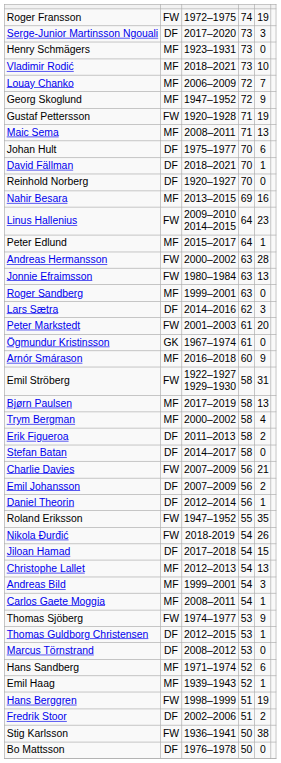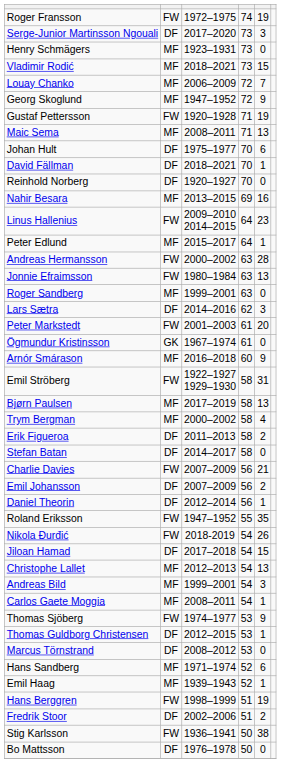 <table class="wikitable plainrowheaders sortable" style="text-align:center">
 <tr>
 <th></th>
 <th></th>
 <th></th>
 <th></th>
 <th></th>
 <th></th>
 </tr>
 <tr>
 <td align="left"> Roger Fransson</td>
 <td>FW</td>
 <td>1972–1975</td>
 <td>74</td>
 <td>19</td>
 <td></td>
 </tr>
 <tr>
 <td align="left"> <a href='#'>Serge-Junior Martinsson Ngouali</a></td>
 <td>DF</td>
 <td>2017–2020</td>
 <td>73</td>
 <td>3</td>
 <td></td>
 </tr>
 <tr>
 <td align="left"> Henry Schmägers</td>
 <td>MF</td>
 <td>1923–1931</td>
 <td>73</td>
 <td>0</td>
 <td></td>
 </tr>
 <tr>
 <td align="left"> <a href='#'>Vladimir Rodić</a></td>
 <td>MF</td>
 <td>2018–2021</td>
 <td>73</td>
-<td>10</td>
+<td>15</td>
 <td></td>
 </tr>
 <tr>
 <td align="left"> <a href='#'>Louay Chanko</a></td>
 <td>MF</td>
 <td>2006–2009</td>
 <td>72</td>
 <td>7</td>
 <td></td>
 </tr>
 <tr>
 <td align="left"> Georg Skoglund</td>
 <td>MF</td>
 <td>1947–1952</td>
 <td>72</td>
 <td>9</td>
 <td></td>
 </tr>
 <tr>
 <td align="left"> Gustaf Pettersson</td>
 <td>FW</td>
 <td>1920–1928</td>
 <td>71</td>
 <td>19</td>
 <td></td>
 </tr>
 <tr>
 <td align="left"> <a href='#'>Maic Sema</a></td>
 <td>MF</td>
 <td>2008–2011</td>
 <td>71</td>
 <td>13</td>
 <td></td>
 </tr>
 <tr>
 <td align="left"> Johan Hult</td>
 <td>DF</td>
 <td>1975–1977</td>
 <td>70</td>
 <td>6</td>
 <td></td>
 </tr>
 <tr>
 <td align="left"> <a href='#'>David Fällman</a></td>
 <td>DF</td>
 <td>2018–2021</td>
 <td>70</td>
 <td>1</td>
 <td></td>
 </tr>
 <tr>
 <td align="left"> Reinhold Norberg</td>
 <td>DF</td>
 <td>1920–1927</td>
 <td>70</td>
 <td>0</td>
 <td></td>
 </tr>
 <tr>
 <td align="left"> <a href='#'>Nahir Besara</a></td>
 <td>MF</td>
 <td>2013–2015</td>
 <td>69</td>
 <td>16</td>
 <td></td>
 </tr>
 <tr>
 <td align="left"> <a href='#'>Linus Hallenius</a></td>
 <td>FW</td>
 <td>2009–2010<br>2014–2015</td>
 <td>64</td>
 <td>23</td>
 <td></td>
 </tr>
 <tr>
 <td align="left"> Peter Edlund</td>
 <td>MF</td>
 <td>2015–2017</td>
 <td>64</td>
 <td>1</td>
 <td></td>
 </tr>
 <tr>
 <td align="left"> <a href='#'>Andreas Hermansson</a></td>
 <td>FW</td>
 <td>2000–2002</td>
 <td>63</td>
 <td>28</td>
 <td></td>
 </tr>
 <tr>
 <td align="left"> <a href='#'>Jonnie Efraimsson</a></td>
 <td>FW</td>
 <td>1980–1984</td>
 <td>63</td>
 <td>13</td>
 <td></td>
 </tr>
 <tr>
 <td align="left"> <a href='#'>Roger Sandberg</a></td>
 <td>MF</td>
 <td>1999–2001</td>
 <td>63</td>
 <td>0</td>
 <td></td>
 </tr>
 <tr>
 <td align="left"> <a href='#'>Lars Sætra</a></td>
 <td>DF</td>
 <td>2014–2016</td>
 <td>62</td>
 <td>3</td>
 <td></td>
 </tr>
 <tr>
 <td align="left"> <a href='#'>Peter Markstedt</a></td>
 <td>FW</td>
 <td>2001–2003</td>
 <td>61</td>
 <td>20</td>
 <td></td>
 </tr>
 <tr>
 <td align="left"> <a href='#'>Ögmundur Kristinsson</a></td>
 <td>GK</td>
 <td>1967–1974</td>
 <td>61</td>
 <td>0</td>
 <td></td>
 </tr>
 <tr>
 <td align="left"> <a href='#'>Arnór Smárason</a></td>
 <td>MF</td>
 <td>2016–2018</td>
 <td>60</td>
 <td>9</td>
 <td></td>
 </tr>
 <tr>
 <td align="left"> Emil Ströberg</td>
 <td>FW</td>
 <td>1922–1927<br>1929–1930</td>
 <td>58</td>
 <td>31</td>
 <td></td>
 </tr>
 <tr>
 <td align="left"> <a href='#'>Bjørn Paulsen</a></td>
 <td>MF</td>
 <td>2017–2019</td>
 <td>58</td>
 <td>13</td>
 <td></td>
 </tr>
 <tr>
 <td align="left"> <a href='#'>Trym Bergman</a></td>
 <td>MF</td>
 <td>2000–2002</td>
 <td>58</td>
 <td>4</td>
 <td></td>
 </tr>
 <tr>
 <td align="left"> <a href='#'>Erik Figueroa</a></td>
 <td>DF</td>
 <td>2011–2013</td>
 <td>58</td>
 <td>2</td>
 <td></td>
 </tr>
 <tr>
 <td align="left"> <a href='#'>Stefan Batan</a></td>
 <td>DF</td>
 <td>2014–2017</td>
 <td>58</td>
 <td>0</td>
 <td></td>
 </tr>
 <tr>
 <td align="left"> <a href='#'>Charlie Davies</a></td>
 <td>FW</td>
 <td>2007–2009</td>
 <td>56</td>
 <td>21</td>
 <td></td>
 </tr>
 <tr>
 <td align="left"> <a href='#'>Emil Johansson</a></td>
 <td>DF</td>
 <td>2007–2009</td>
 <td>56</td>
 <td>2</td>
 <td></td>
 </tr>
 <tr>
 <td align="left"> <a href='#'>Daniel Theorin</a></td>
 <td>DF</td>
 <td>2012–2014</td>
 <td>56</td>
 <td>1</td>
 <td></td>
 </tr>
 <tr>
 <td align="left"> Roland Eriksson</td>
 <td>FW</td>
 <td>1947–1952</td>
 <td>55</td>
 <td>35</td>
 <td></td>
 </tr>
 <tr>
 <td align="left"> <a href='#'>Nikola Đurđić</a></td>
 <td>FW</td>
 <td>2018-2019</td>
 <td>54</td>
 <td>26</td>
 <td></td>
 </tr>
 <tr>
 <td align="left"> <a href='#'>Jiloan Hamad</a></td>
 <td>DF</td>
 <td>2017–2018</td>
 <td>54</td>
 <td>15</td>
 <td></td>
 </tr>
 <tr>
 <td align="left"> <a href='#'>Christophe Lallet</a></td>
 <td>MF</td>
 <td>2012–2013</td>
 <td>54</td>
 <td>13</td>
 <td></td>
 </tr>
 <tr>
 <td align="left"> <a href='#'>Andreas Bild</a></td>
 <td>MF</td>
 <td>1999–2001</td>
 <td>54</td>
 <td>3</td>
 <td></td>
 </tr>
 <tr>
 <td align="left"> <a href='#'>Carlos Gaete Moggia</a></td>
 <td>MF</td>
 <td>2008–2011</td>
 <td>54</td>
 <td>1</td>
 <td></td>
 </tr>
 <tr>
 <td align="left"> Thomas Sjöberg</td>
 <td>FW</td>
 <td>1974–1977</td>
 <td>53</td>
 <td>9</td>
 <td></td>
 </tr>
 <tr>
 <td align="left"> <a href='#'>Thomas Guldborg Christensen</a></td>
 <td>DF</td>
 <td>2012–2015</td>
 <td>53</td>
 <td>1</td>
 <td></td>
 </tr>
 <tr>
 <td align="left"> <a href='#'>Marcus Törnstrand</a></td>
 <td>DF</td>
 <td>2008–2012</td>
 <td>53</td>
 <td>0</td>
 <td></td>
 </tr>
 <tr>
 <td align="left"> Hans Sandberg</td>
 <td>MF</td>
 <td>1971–1974</td>
 <td>52</td>
 <td>6</td>
 <td></td>
 </tr>
 <tr>
 <td align="left"> Emil Haag</td>
 <td>MF</td>
 <td>1939–1943</td>
 <td>52</td>
 <td>1</td>
 <td></td>
 </tr>
 <tr>
 <td align="left"> <a href='#'>Hans Berggren</a></td>
 <td>FW</td>
 <td>1998–1999</td>
 <td>51</td>
 <td>19</td>
 <td></td>
 </tr>
 <tr>
 <td align="left"> <a href='#'>Fredrik Stoor</a></td>
 <td>DF</td>
 <td>2002–2006</td>
 <td>51</td>
 <td>2</td>
 <td></td>
 </tr>
 <tr>
 <td align="left"> Stig Karlsson</td>
 <td>FW</td>
 <td>1936–1941</td>
 <td>50</td>
 <td>38</td>
 <td></td>
 </tr>
 <tr>
 <td align="left"> Bo Mattsson</td>
 <td>DF</td>
 <td>1976–1978</td>
 <td>50</td>
 <td>0</td>
 <td></td>
 </tr>
 <tr>
 </tr>
 </table>
